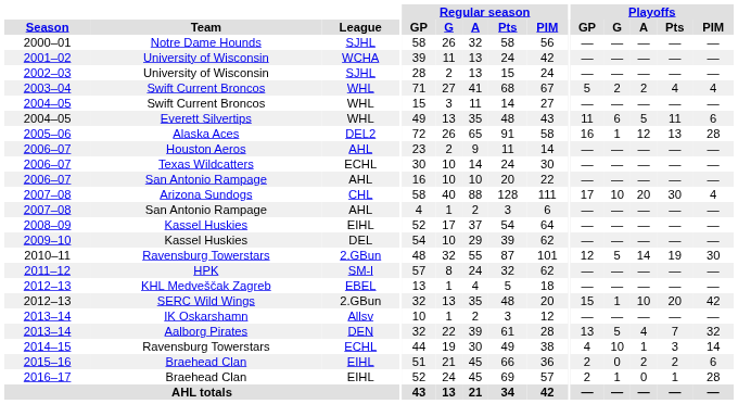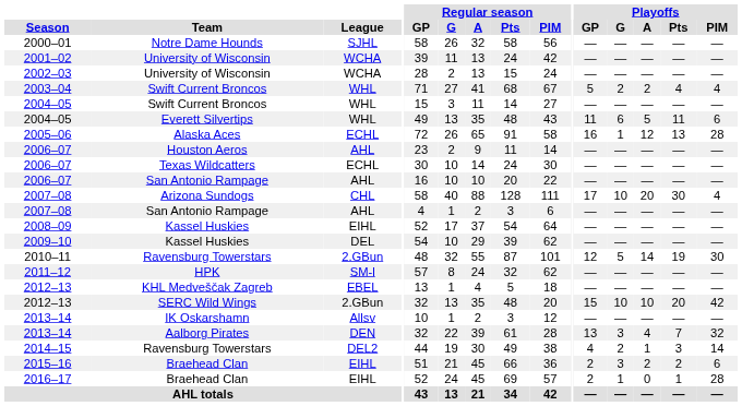 <table border="0" cellpadding="1" cellspacing="0" style="text-align:center; width:60em">
 <tr bgcolor="#e0e0e0">
 <th colspan="3" bgcolor="#ffffff"></th>
 <th rowspan="99" bgcolor="#ffffff"></th>
 <th colspan="5"><a href='#'>Regular season</a></th>
 <th rowspan="99" bgcolor="#ffffff"></th>
 <th colspan="5"><a href='#'>Playoffs</a></th>
 </tr>
 <tr bgcolor="#e0e0e0">
 <th><a href='#'>Season</a></th>
 <th>Team</th>
 <th>League</th>
 <th>GP</th>
 <th><a href='#'>G</a></th>
 <th><a href='#'>A</a></th>
 <th><a href='#'>Pts</a></th>
 <th><a href='#'>PIM</a></th>
 <th>GP</th>
 <th>G</th>
 <th>A</th>
 <th>Pts</th>
 <th>PIM</th>
 </tr>
 <tr>
 <td>2000–01</td>
 <td><a href='#'>Notre Dame Hounds</a></td>
 <td><a href='#'>SJHL</a></td>
 <td>58</td>
 <td>26</td>
 <td>32</td>
 <td>58</td>
 <td>56</td>
 <td>—</td>
 <td>—</td>
 <td>—</td>
 <td>—</td>
 <td>—</td>
 </tr>
 <tr bgcolor="#f0f0f0">
 <td><a href='#'>2001–02</a></td>
 <td><a href='#'>University of Wisconsin</a></td>
 <td><a href='#'>WCHA</a></td>
 <td>39</td>
 <td>11</td>
 <td>13</td>
 <td>24</td>
 <td>42</td>
 <td>—</td>
 <td>—</td>
 <td>—</td>
 <td>—</td>
 <td>—</td>
 </tr>
 <tr>
 <td><a href='#'>2002–03</a></td>
 <td>University of Wisconsin</td>
-<td><a href='#'>SJHL</a></td>
+<td>WCHA</td>
 <td>28</td>
 <td>2</td>
 <td>13</td>
 <td>15</td>
 <td>24</td>
 <td>—</td>
 <td>—</td>
 <td>—</td>
 <td>—</td>
 <td>—</td>
 </tr>
 <tr bgcolor="#f0f0f0">
 <td><a href='#'>2003–04</a></td>
 <td><a href='#'>Swift Current Broncos</a></td>
 <td><a href='#'>WHL</a></td>
 <td>71</td>
 <td>27</td>
 <td>41</td>
 <td>68</td>
 <td>67</td>
 <td>5</td>
 <td>2</td>
 <td>2</td>
 <td>4</td>
 <td>4</td>
 </tr>
 <tr>
 <td><a href='#'>2004–05</a></td>
 <td>Swift Current Broncos</td>
 <td>WHL</td>
 <td>15</td>
 <td>3</td>
 <td>11</td>
 <td>14</td>
 <td>27</td>
 <td>—</td>
 <td>—</td>
 <td>—</td>
 <td>—</td>
 <td>—</td>
 </tr>
 <tr bgcolor="#f0f0f0">
 <td>2004–05</td>
 <td><a href='#'>Everett Silvertips</a></td>
 <td>WHL</td>
 <td>49</td>
 <td>13</td>
 <td>35</td>
 <td>48</td>
 <td>43</td>
 <td>11</td>
 <td>6</td>
 <td>5</td>
 <td>11</td>
 <td>6</td>
 </tr>
 <tr>
 <td><a href='#'>2005–06</a></td>
 <td><a href='#'>Alaska Aces</a></td>
-<td><a href='#'>DEL2</a></td>
+<td><a href='#'>ECHL</a></td>
 <td>72</td>
 <td>26</td>
 <td>65</td>
 <td>91</td>
 <td>58</td>
 <td>16</td>
 <td>1</td>
 <td>12</td>
 <td>13</td>
 <td>28</td>
 </tr>
 <tr bgcolor="#f0f0f0">
 <td><a href='#'>2006–07</a></td>
 <td><a href='#'>Houston Aeros</a></td>
 <td><a href='#'>AHL</a></td>
 <td>23</td>
 <td>2</td>
 <td>9</td>
 <td>11</td>
 <td>14</td>
 <td>—</td>
 <td>—</td>
 <td>—</td>
 <td>—</td>
 <td>—</td>
 </tr>
 <tr>
 <td><a href='#'>2006–07</a></td>
 <td><a href='#'>Texas Wildcatters</a></td>
 <td>ECHL</td>
 <td>30</td>
 <td>10</td>
 <td>14</td>
 <td>24</td>
 <td>30</td>
 <td>—</td>
 <td>—</td>
 <td>—</td>
 <td>—</td>
 <td>—</td>
 </tr>
 <tr bgcolor="#f0f0f0">
 <td><a href='#'>2006–07</a></td>
 <td><a href='#'>San Antonio Rampage</a></td>
 <td>AHL</td>
 <td>16</td>
 <td>10</td>
 <td>10</td>
 <td>20</td>
 <td>22</td>
 <td>—</td>
 <td>—</td>
 <td>—</td>
 <td>—</td>
 <td>—</td>
 </tr>
 <tr>
 <td><a href='#'>2007–08</a></td>
 <td><a href='#'>Arizona Sundogs</a></td>
 <td><a href='#'>CHL</a></td>
 <td>58</td>
 <td>40</td>
 <td>88</td>
 <td>128</td>
 <td>111</td>
 <td>17</td>
 <td>10</td>
 <td>20</td>
 <td>30</td>
 <td>4</td>
 </tr>
 <tr bgcolor="#f0f0f0">
 <td><a href='#'>2007–08</a></td>
 <td>San Antonio Rampage</td>
 <td>AHL</td>
 <td>4</td>
 <td>1</td>
 <td>2</td>
 <td>3</td>
 <td>6</td>
 <td>—</td>
 <td>—</td>
 <td>—</td>
 <td>—</td>
 <td>—</td>
 </tr>
 <tr>
 <td><a href='#'>2008–09</a></td>
 <td><a href='#'>Kassel Huskies</a></td>
 <td>EIHL</td>
 <td>52</td>
 <td>17</td>
 <td>37</td>
 <td>54</td>
 <td>64</td>
 <td>—</td>
 <td>—</td>
 <td>—</td>
 <td>—</td>
 <td>—</td>
 </tr>
 <tr bgcolor="#f0f0f0">
 <td><a href='#'>2009–10</a></td>
 <td>Kassel Huskies</td>
 <td>DEL</td>
 <td>54</td>
 <td>10</td>
 <td>29</td>
 <td>39</td>
 <td>62</td>
 <td>—</td>
 <td>—</td>
 <td>—</td>
 <td>—</td>
 <td>—</td>
 </tr>
 <tr>
 <td>2010–11</td>
 <td><a href='#'>Ravensburg Towerstars</a></td>
 <td><a href='#'>2.GBun</a></td>
 <td>48</td>
 <td>32</td>
 <td>55</td>
 <td>87</td>
 <td>101</td>
 <td>12</td>
 <td>5</td>
 <td>14</td>
 <td>19</td>
 <td>30</td>
 </tr>
 <tr bgcolor="#f0f0f0">
 <td><a href='#'>2011–12</a></td>
 <td><a href='#'>HPK</a></td>
 <td><a href='#'>SM-l</a></td>
 <td>57</td>
 <td>8</td>
 <td>24</td>
 <td>32</td>
 <td>62</td>
 <td>—</td>
 <td>—</td>
 <td>—</td>
 <td>—</td>
 <td>—</td>
 </tr>
 <tr>
 <td><a href='#'>2012–13</a></td>
 <td><a href='#'>KHL Medveščak Zagreb</a></td>
 <td><a href='#'>EBEL</a></td>
 <td>13</td>
 <td>1</td>
 <td>4</td>
 <td>5</td>
 <td>18</td>
 <td>—</td>
 <td>—</td>
 <td>—</td>
 <td>—</td>
 <td>—</td>
 </tr>
 <tr bgcolor="#f0f0f0">
 <td>2012–13</td>
 <td><a href='#'>SERC Wild Wings</a></td>
 <td>2.GBun</td>
 <td>32</td>
 <td>13</td>
 <td>35</td>
 <td>48</td>
 <td>20</td>
 <td>15</td>
-<td>1</td>
+<td>10</td>
 <td>10</td>
 <td>20</td>
 <td>42</td>
 </tr>
 <tr>
 <td><a href='#'>2013–14</a></td>
 <td><a href='#'>IK Oskarshamn</a></td>
 <td><a href='#'>Allsv</a></td>
 <td>10</td>
 <td>1</td>
 <td>2</td>
 <td>3</td>
 <td>12</td>
 <td>—</td>
 <td>—</td>
 <td>—</td>
 <td>—</td>
 <td>—</td>
 </tr>
 <tr bgcolor="#f0f0f0">
 <td><a href='#'>2013–14</a></td>
 <td><a href='#'>Aalborg Pirates</a></td>
 <td><a href='#'>DEN</a></td>
 <td>32</td>
 <td>22</td>
 <td>39</td>
 <td>61</td>
 <td>28</td>
 <td>13</td>
-<td>5</td>
+<td>3</td>
 <td>4</td>
 <td>7</td>
 <td>32</td>
 </tr>
 <tr>
 <td><a href='#'>2014–15</a></td>
 <td>Ravensburg Towerstars</td>
-<td><a href='#'>ECHL</a></td>
+<td><a href='#'>DEL2</a></td>
 <td>44</td>
 <td>19</td>
 <td>30</td>
 <td>49</td>
 <td>38</td>
 <td>4</td>
-<td>10</td>
+<td>2</td>
 <td>1</td>
 <td>3</td>
 <td>14</td>
 </tr>
 <tr>
 </tr>
 <tr bgcolor="#f0f0f0">
 <td><a href='#'>2015–16</a></td>
 <td><a href='#'>Braehead Clan</a></td>
 <td><a href='#'>EIHL</a></td>
 <td>51</td>
 <td>21</td>
 <td>45</td>
 <td>66</td>
 <td>36</td>
 <td>2</td>
-<td>0</td>
+<td>3</td>
 <td>2</td>
 <td>2</td>
 <td>6</td>
 </tr>
 <tr>
 <td><a href='#'>2016–17</a></td>
 <td>Braehead Clan</td>
 <td>EIHL</td>
 <td>52</td>
 <td>24</td>
 <td>45</td>
 <td>69</td>
 <td>57</td>
 <td>2</td>
 <td>1</td>
 <td>0</td>
 <td>1</td>
 <td>28</td>
 </tr>
 <tr bgcolor="#e0e0e0">
 <th colspan="3">AHL totals</th>
 <th>43</th>
 <th>13</th>
 <th>21</th>
 <th>34</th>
 <th>42</th>
 <th>—</th>
 <th>—</th>
 <th>—</th>
 <th>—</th>
 <th>—</th>
 </tr>
 </table>
